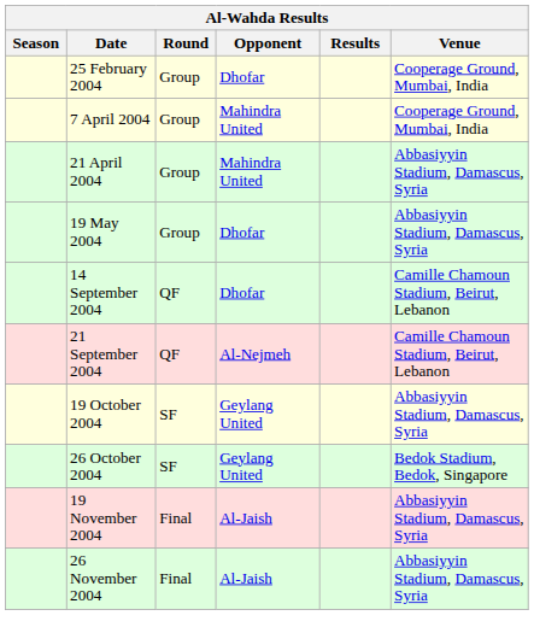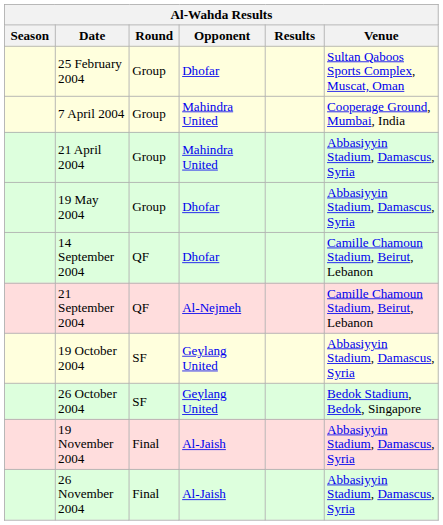 <table width=60% class="wikitable" style="text-align:">
 <tr>
 <th colspan=6>Al-Wahda Results</th>
 </tr>
 <tr>
 <th width=1%>Season</th>
 <th width=2%>Date</th>
 <th width=1%>Round</th>
 <th width=4%>Opponent</th>
 <th width=2%>Results</th>
 <th width=8%>Venue</th>
 </tr>
 <tr bgcolor=#ffffdd>
 <td></td>
 <td>25 February 2004</td>
 <td>Group</td>
 <td> <a href='#'>Dhofar</a></td>
 <td></td>
-<td><a href='#'>Cooperage Ground</a>, <a href='#'>Mumbai</a>, India</td>
+<td><a href='#'>Sultan Qaboos Sports Complex</a>, <a href='#'>Muscat, Oman</a></td>
 </tr>
 <tr bgcolor=#ffffdd>
 <td></td>
 <td>7 April 2004</td>
 <td>Group</td>
 <td> <a href='#'>Mahindra United</a></td>
 <td></td>
 <td><a href='#'>Cooperage Ground</a>, <a href='#'>Mumbai</a>, India</td>
 </tr>
 <tr bgcolor=#ddffdd>
 <td></td>
 <td>21 April 2004</td>
 <td>Group</td>
 <td> <a href='#'>Mahindra United</a></td>
 <td></td>
 <td><a href='#'>Abbasiyyin Stadium</a>, <a href='#'>Damascus</a>, <a href='#'>Syria</a></td>
 </tr>
 <tr bgcolor=#ddffdd>
 <td></td>
 <td>19 May 2004</td>
 <td>Group</td>
 <td> <a href='#'>Dhofar</a></td>
 <td></td>
 <td><a href='#'>Abbasiyyin Stadium</a>, <a href='#'>Damascus</a>, <a href='#'>Syria</a></td>
 </tr>
 <tr bgcolor=#ddffdd>
 <td></td>
 <td>14 September 2004</td>
 <td>QF</td>
 <td> <a href='#'>Dhofar</a></td>
 <td></td>
 <td><a href='#'>Camille Chamoun Stadium</a>, <a href='#'>Beirut</a>, Lebanon</td>
 </tr>
 <tr bgcolor=#ffdddd>
 <td></td>
 <td>21 September 2004</td>
 <td>QF</td>
 <td> <a href='#'>Al-Nejmeh</a></td>
 <td></td>
 <td><a href='#'>Camille Chamoun Stadium</a>, <a href='#'>Beirut</a>, Lebanon</td>
 </tr>
 <tr bgcolor=#ffffdd>
 <td></td>
 <td>19 October 2004</td>
 <td>SF</td>
 <td> <a href='#'>Geylang United</a></td>
 <td></td>
 <td><a href='#'>Abbasiyyin Stadium</a>, <a href='#'>Damascus</a>, <a href='#'>Syria</a></td>
 </tr>
 <tr bgcolor=#ddffdd>
 <td></td>
 <td>26 October 2004</td>
 <td>SF</td>
 <td> <a href='#'>Geylang United</a></td>
 <td></td>
 <td><a href='#'>Bedok Stadium</a>, <a href='#'>Bedok</a>, Singapore</td>
 </tr>
 <tr bgcolor=#ffdddd>
 <td></td>
 <td>19 November 2004</td>
 <td>Final</td>
 <td> <a href='#'>Al-Jaish</a></td>
 <td></td>
 <td><a href='#'>Abbasiyyin Stadium</a>, <a href='#'>Damascus</a>, <a href='#'>Syria</a></td>
 </tr>
 <tr bgcolor=#ddffdd>
 <td></td>
 <td>26 November 2004</td>
 <td>Final</td>
 <td> <a href='#'>Al-Jaish</a></td>
 <td></td>
 <td><a href='#'>Abbasiyyin Stadium</a>, <a href='#'>Damascus</a>, <a href='#'>Syria</a></td>
 </tr>
 </table>
